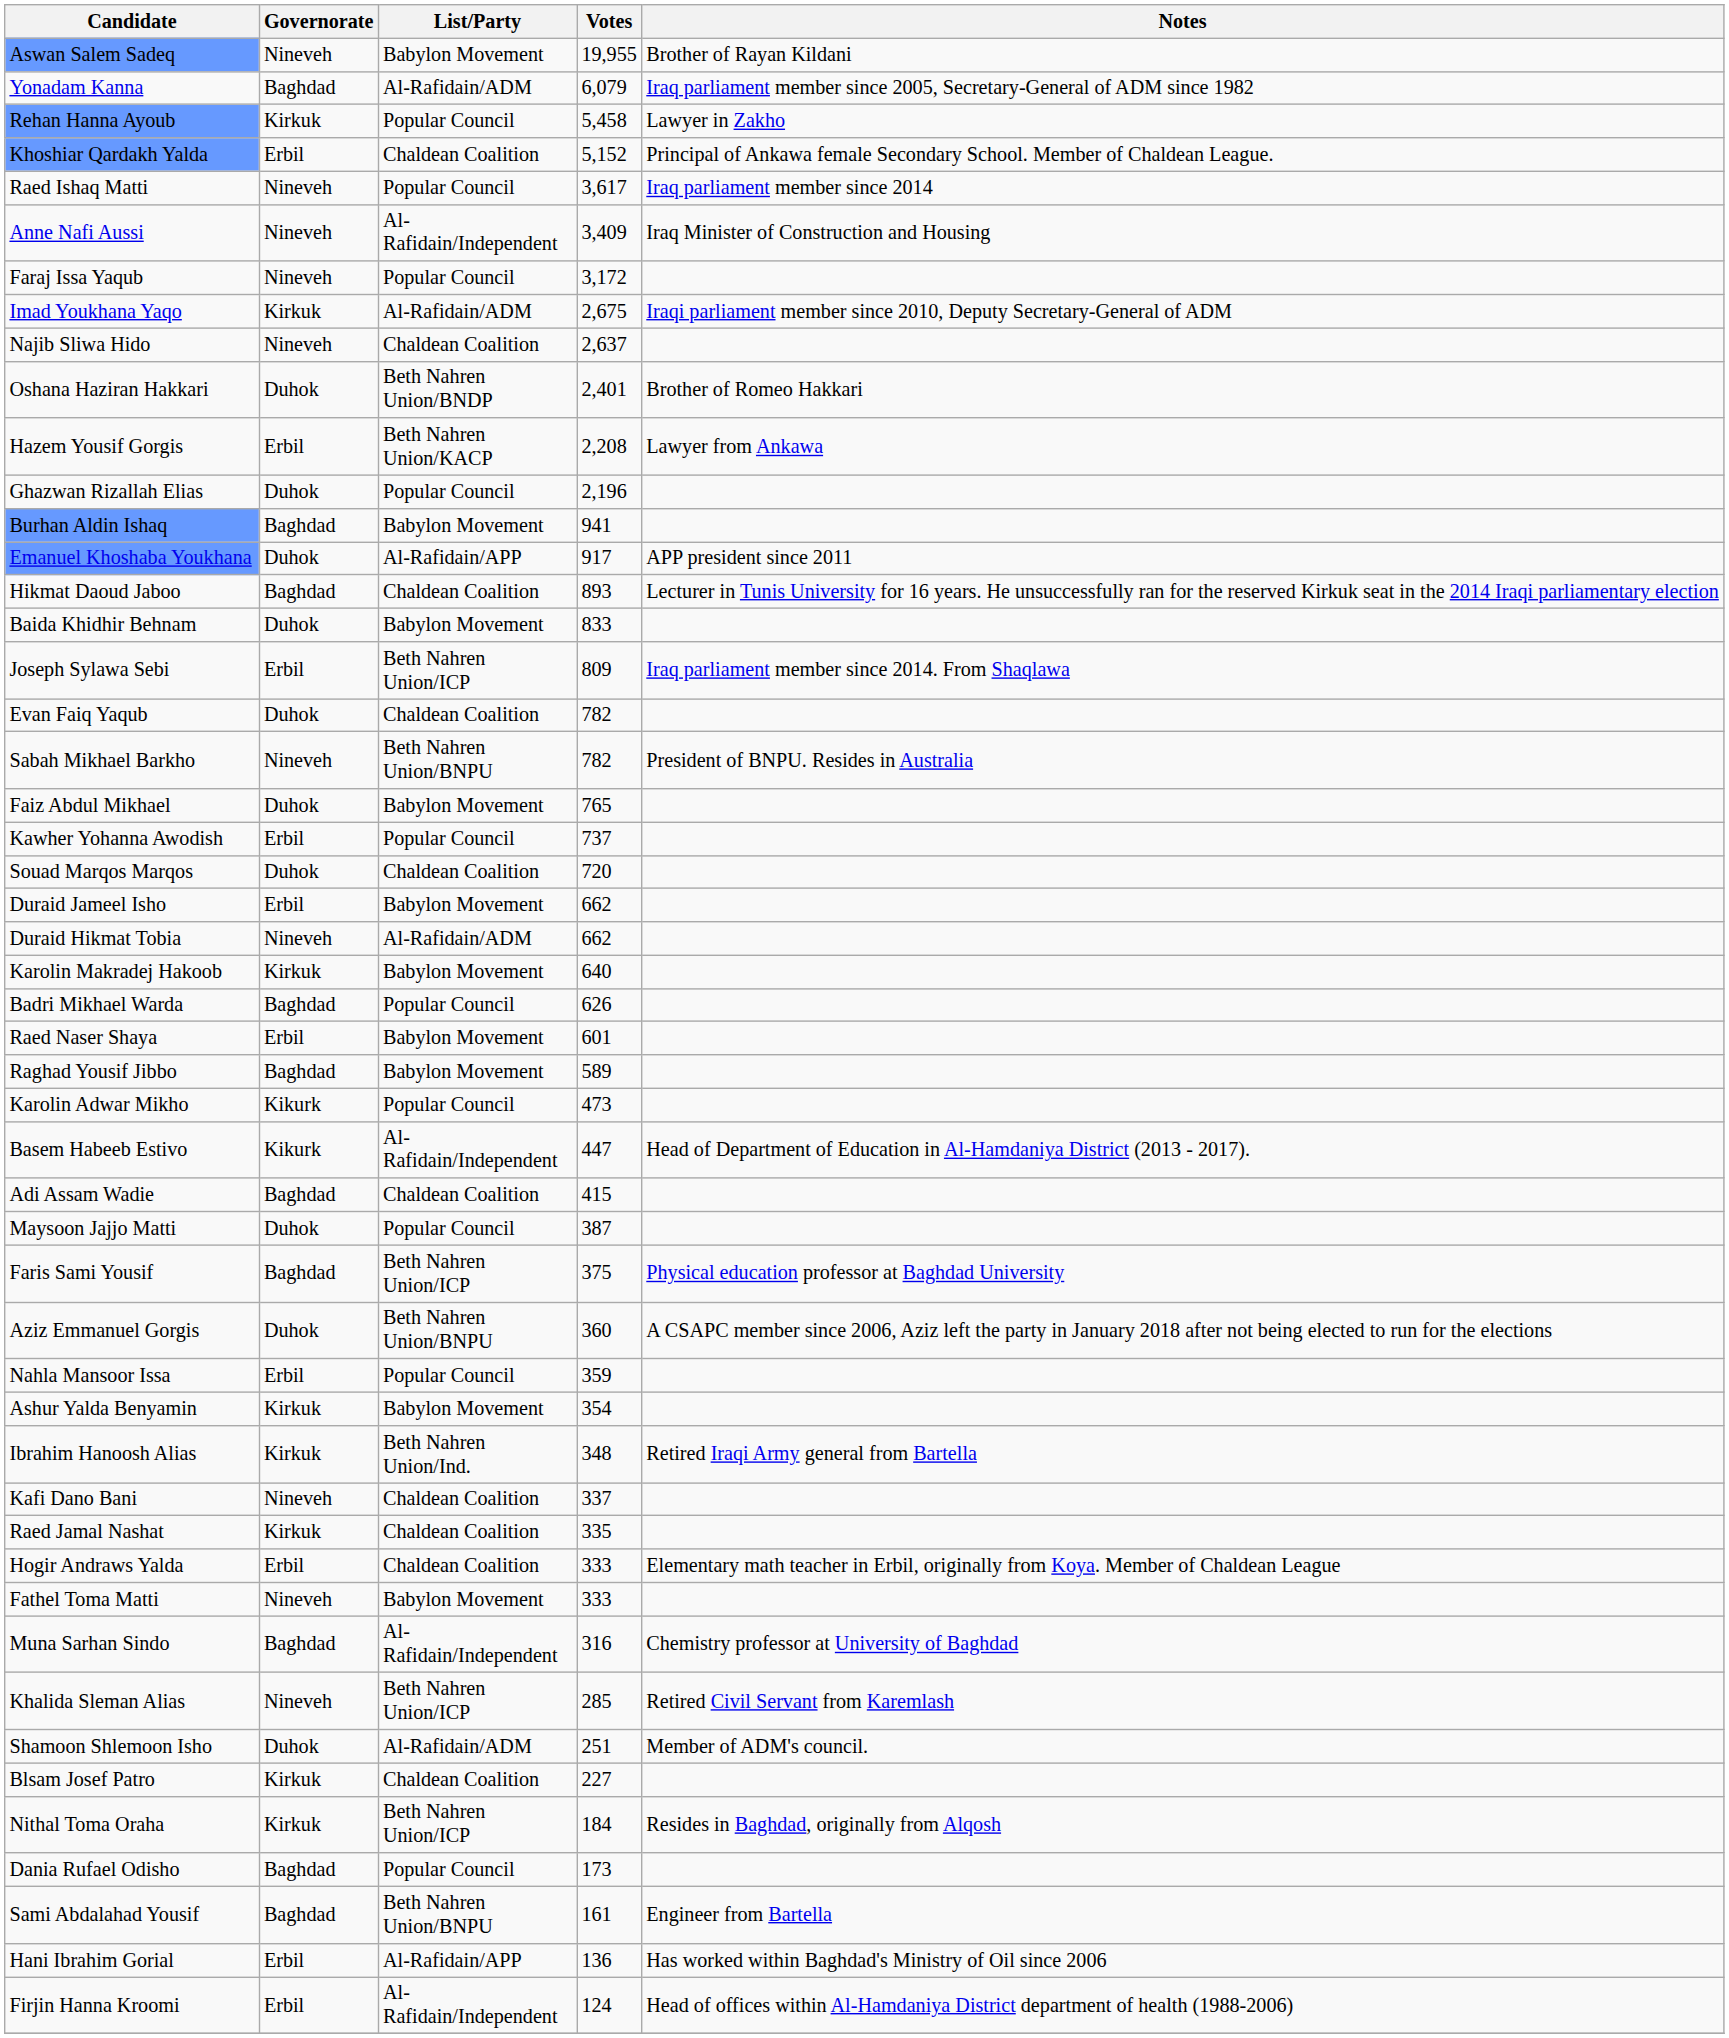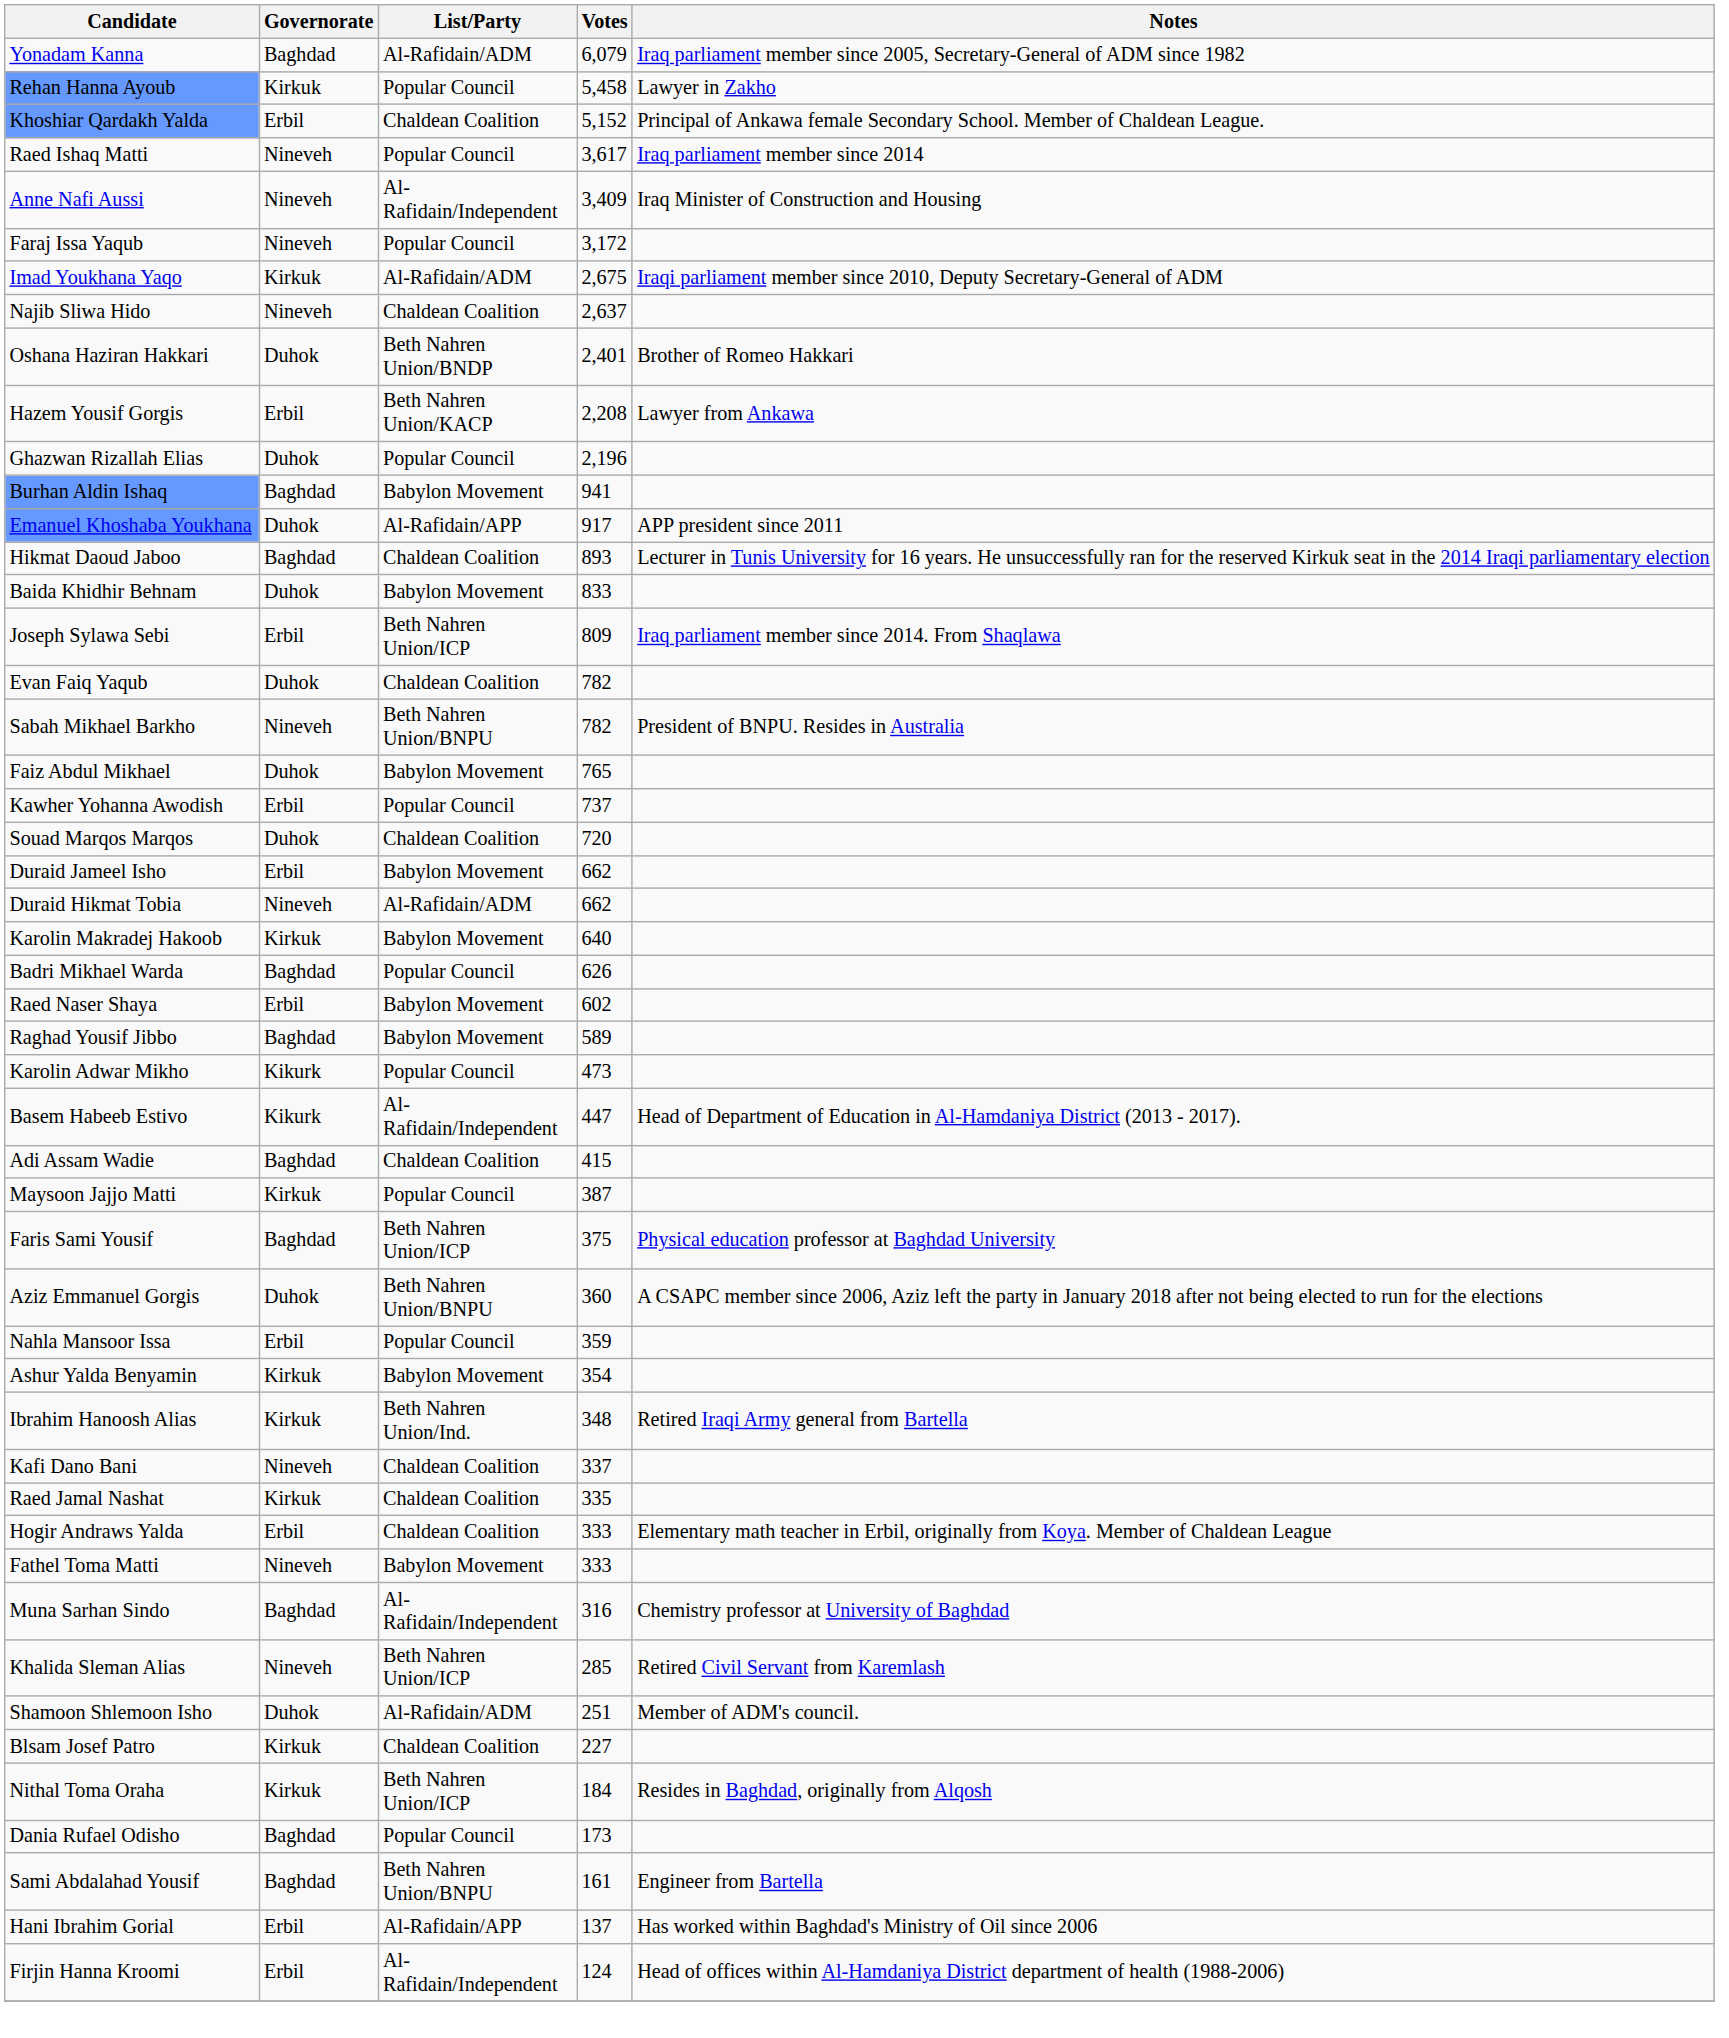 <table class="wikitable sortable" style=font-size:90%>
 <tr>
 <th Style="width:175px">Candidate</th>
 <th>Governorate</th>
 <th Style="width:135px">List/Party</th>
 <th>Votes</th>
 <th>Notes</th>
-</tr>
-<tr>
-<td bgcolor=6699FF>Aswan Salem Sadeq</td>
-<td>Nineveh</td>
-<td>Babylon Movement</td>
-<td>19,955</td>
-<td>Brother of Rayan Kildani</td>
 </tr>
 <tr>
 <td><a href='#'>Yonadam Kanna</a></td>
 <td>Baghdad</td>
 <td>Al-Rafidain/ADM</td>
 <td>6,079</td>
 <td><a href='#'>Iraq parliament</a> member since 2005, Secretary-General of ADM since 1982</td>
 </tr>
 <tr>
 <td bgcolor=6699FF>Rehan Hanna Ayoub</td>
 <td>Kirkuk</td>
 <td>Popular Council</td>
 <td>5,458</td>
 <td>Lawyer in <a href='#'>Zakho</a></td>
 </tr>
 <tr>
 <td bgcolor=6699FF>Khoshiar Qardakh Yalda</td>
 <td>Erbil</td>
 <td>Chaldean Coalition</td>
 <td>5,152</td>
 <td>Principal of Ankawa female Secondary School. Member of Chaldean League.</td>
 </tr>
 <tr>
 <td>Raed Ishaq Matti</td>
 <td>Nineveh</td>
 <td>Popular Council</td>
 <td>3,617</td>
 <td><a href='#'>Iraq parliament</a> member since 2014</td>
 </tr>
 <tr>
 <td><a href='#'>Anne Nafi Aussi</a></td>
 <td>Nineveh</td>
 <td>Al-Rafidain/Independent</td>
 <td>3,409</td>
 <td>Iraq Minister of Construction and Housing</td>
 </tr>
 <tr>
 <td>Faraj Issa Yaqub</td>
 <td>Nineveh</td>
 <td>Popular Council</td>
 <td>3,172</td>
 <td></td>
 </tr>
 <tr>
 <td><a href='#'>Imad Youkhana Yaqo</a></td>
 <td>Kirkuk</td>
 <td>Al-Rafidain/ADM</td>
 <td>2,675</td>
 <td><a href='#'>Iraqi parliament</a> member since 2010, Deputy Secretary-General of ADM</td>
 </tr>
 <tr>
 <td>Najib Sliwa Hido</td>
 <td>Nineveh</td>
 <td>Chaldean Coalition</td>
 <td>2,637</td>
 <td></td>
 </tr>
 <tr>
 <td>Oshana Haziran Hakkari</td>
 <td>Duhok</td>
 <td>Beth Nahren Union/BNDP</td>
 <td>2,401</td>
 <td>Brother of Romeo Hakkari</td>
 </tr>
 <tr>
 <td>Hazem Yousif Gorgis</td>
 <td>Erbil</td>
 <td>Beth Nahren Union/KACP</td>
 <td>2,208</td>
 <td>Lawyer from <a href='#'>Ankawa</a></td>
 </tr>
 <tr>
 <td>Ghazwan Rizallah Elias</td>
 <td>Duhok</td>
 <td>Popular Council</td>
 <td>2,196</td>
 <td></td>
 </tr>
 <tr>
 <td bgcolor=6699FF>Burhan Aldin Ishaq</td>
 <td>Baghdad</td>
 <td>Babylon Movement</td>
 <td>941</td>
 <td></td>
 </tr>
 <tr>
 <td bgcolor=6699FF><a href='#'>Emanuel Khoshaba Youkhana</a></td>
 <td>Duhok</td>
 <td>Al-Rafidain/APP</td>
 <td>917</td>
 <td>APP president since 2011</td>
 </tr>
 <tr>
 <td>Hikmat Daoud Jaboo</td>
 <td>Baghdad</td>
 <td>Chaldean Coalition</td>
 <td>893</td>
 <td>Lecturer in <a href='#'>Tunis University</a> for 16 years. He unsuccessfully ran for the reserved Kirkuk seat in the <a href='#'>2014 Iraqi parliamentary election</a></td>
 </tr>
 <tr>
 <td>Baida Khidhir Behnam</td>
 <td>Duhok</td>
 <td>Babylon Movement</td>
 <td>833</td>
 <td></td>
 </tr>
 <tr>
 <td>Joseph Sylawa Sebi</td>
 <td>Erbil</td>
 <td>Beth Nahren Union/ICP</td>
 <td>809</td>
 <td><a href='#'>Iraq parliament</a> member since 2014. From <a href='#'>Shaqlawa</a></td>
 </tr>
 <tr>
 <td>Evan Faiq Yaqub</td>
 <td>Duhok</td>
 <td>Chaldean Coalition</td>
 <td>782</td>
 <td></td>
 </tr>
 <tr>
 <td>Sabah Mikhael Barkho</td>
 <td>Nineveh</td>
 <td>Beth Nahren Union/BNPU</td>
 <td>782</td>
 <td>President of BNPU. Resides in <a href='#'>Australia</a></td>
 </tr>
 <tr>
 <td>Faiz Abdul Mikhael</td>
 <td>Duhok</td>
 <td>Babylon Movement</td>
 <td>765</td>
 <td></td>
 </tr>
 <tr>
 <td>Kawher Yohanna Awodish</td>
 <td>Erbil</td>
 <td>Popular Council</td>
 <td>737</td>
 <td></td>
 </tr>
 <tr>
 <td>Souad Marqos Marqos</td>
 <td>Duhok</td>
 <td>Chaldean Coalition</td>
 <td>720</td>
 <td></td>
 </tr>
 <tr>
 <td>Duraid Jameel Isho</td>
 <td>Erbil</td>
 <td>Babylon Movement</td>
 <td>662</td>
 <td></td>
 </tr>
 <tr>
 <td>Duraid Hikmat Tobia</td>
 <td>Nineveh</td>
 <td>Al-Rafidain/ADM</td>
 <td>662</td>
 <td></td>
 </tr>
 <tr>
 <td>Karolin Makradej Hakoob</td>
 <td>Kirkuk</td>
 <td>Babylon Movement</td>
 <td>640</td>
 <td></td>
 </tr>
 <tr>
 <td>Badri Mikhael Warda</td>
 <td>Baghdad</td>
 <td>Popular Council</td>
 <td>626</td>
 <td></td>
 </tr>
 <tr>
 <td>Raed Naser Shaya</td>
 <td>Erbil</td>
 <td>Babylon Movement</td>
-<td>601</td>
+<td>602</td>
 <td></td>
 </tr>
 <tr>
 <td>Raghad Yousif Jibbo</td>
 <td>Baghdad</td>
 <td>Babylon Movement</td>
 <td>589</td>
 <td></td>
 </tr>
 <tr>
 <td>Karolin Adwar Mikho</td>
 <td>Kikurk</td>
 <td>Popular Council</td>
 <td>473</td>
 <td></td>
 </tr>
 <tr>
 <td>Basem Habeeb Estivo</td>
 <td>Kikurk</td>
 <td>Al-Rafidain/Independent</td>
 <td>447</td>
 <td>Head of Department of Education in <a href='#'>Al-Hamdaniya District</a> (2013 - 2017).</td>
 </tr>
 <tr>
 <td>Adi Assam Wadie</td>
 <td>Baghdad</td>
 <td>Chaldean Coalition</td>
 <td>415</td>
 <td></td>
 </tr>
 <tr>
 <td>Maysoon Jajjo Matti</td>
-<td>Duhok</td>
+<td>Kirkuk</td>
 <td>Popular Council</td>
 <td>387</td>
 <td></td>
 </tr>
 <tr>
 <td>Faris Sami Yousif</td>
 <td>Baghdad</td>
 <td>Beth Nahren Union/ICP</td>
 <td>375</td>
 <td><a href='#'>Physical education</a> professor at <a href='#'>Baghdad University</a></td>
 </tr>
 <tr>
 <td>Aziz Emmanuel Gorgis</td>
 <td>Duhok</td>
 <td>Beth Nahren Union/BNPU</td>
 <td>360</td>
 <td>A CSAPC member since 2006, Aziz left the party in January 2018 after not being elected to run for the elections</td>
 </tr>
 <tr>
 <td>Nahla Mansoor Issa</td>
 <td>Erbil</td>
 <td>Popular Council</td>
 <td>359</td>
 <td></td>
 </tr>
 <tr>
 <td>Ashur Yalda Benyamin</td>
 <td>Kirkuk</td>
 <td>Babylon Movement</td>
 <td>354</td>
 <td></td>
 </tr>
 <tr>
 <td>Ibrahim Hanoosh Alias</td>
 <td>Kirkuk</td>
 <td>Beth Nahren Union/Ind.</td>
 <td>348</td>
 <td>Retired <a href='#'>Iraqi Army</a> general from <a href='#'>Bartella</a></td>
 </tr>
 <tr>
 <td>Kafi Dano Bani</td>
 <td>Nineveh</td>
 <td>Chaldean Coalition</td>
 <td>337</td>
 <td></td>
 </tr>
 <tr>
 <td>Raed Jamal Nashat</td>
 <td>Kirkuk</td>
 <td>Chaldean Coalition</td>
 <td>335</td>
 <td></td>
 </tr>
 <tr>
 <td>Hogir Andraws Yalda</td>
 <td>Erbil</td>
 <td>Chaldean Coalition</td>
 <td>333</td>
 <td>Elementary math teacher in Erbil, originally from <a href='#'>Koya</a>. Member of Chaldean League</td>
 </tr>
 <tr>
 <td>Fathel Toma Matti</td>
 <td>Nineveh</td>
 <td>Babylon Movement</td>
 <td>333</td>
 <td></td>
 </tr>
 <tr>
 <td>Muna Sarhan Sindo</td>
 <td>Baghdad</td>
 <td>Al-Rafidain/Independent</td>
 <td>316</td>
 <td>Chemistry professor at <a href='#'>University of Baghdad</a></td>
 </tr>
 <tr>
 <td>Khalida Sleman Alias</td>
 <td>Nineveh</td>
 <td>Beth Nahren Union/ICP</td>
 <td>285</td>
 <td>Retired <a href='#'>Civil Servant</a> from <a href='#'>Karemlash</a></td>
 </tr>
 <tr>
 <td>Shamoon Shlemoon Isho</td>
 <td>Duhok</td>
 <td>Al-Rafidain/ADM</td>
 <td>251</td>
 <td>Member of ADM's council.</td>
 </tr>
 <tr>
 <td>Blsam Josef Patro</td>
 <td>Kirkuk</td>
 <td>Chaldean Coalition</td>
 <td>227</td>
 <td></td>
 </tr>
 <tr>
 <td>Nithal Toma Oraha</td>
 <td>Kirkuk</td>
 <td>Beth Nahren Union/ICP</td>
 <td>184</td>
 <td>Resides in <a href='#'>Baghdad</a>, originally from <a href='#'>Alqosh</a></td>
 </tr>
 <tr>
 <td>Dania Rufael Odisho</td>
 <td>Baghdad</td>
 <td>Popular Council</td>
 <td>173</td>
 <td></td>
 </tr>
 <tr>
 <td>Sami Abdalahad Yousif</td>
 <td>Baghdad</td>
 <td>Beth Nahren Union/BNPU</td>
 <td>161</td>
 <td>Engineer from <a href='#'>Bartella</a></td>
 </tr>
 <tr>
 <td>Hani Ibrahim Gorial</td>
 <td>Erbil</td>
 <td>Al-Rafidain/APP</td>
-<td>136</td>
+<td>137</td>
 <td>Has worked within Baghdad's Ministry of Oil since 2006</td>
 </tr>
 <tr>
 <td>Firjin Hanna Kroomi</td>
 <td>Erbil</td>
 <td>Al-Rafidain/Independent</td>
 <td>124</td>
 <td>Head of offices within <a href='#'>Al-Hamdaniya District</a> department of health (1988-2006)</td>
 </tr>
 <tr>
 </tr>
 </table>
